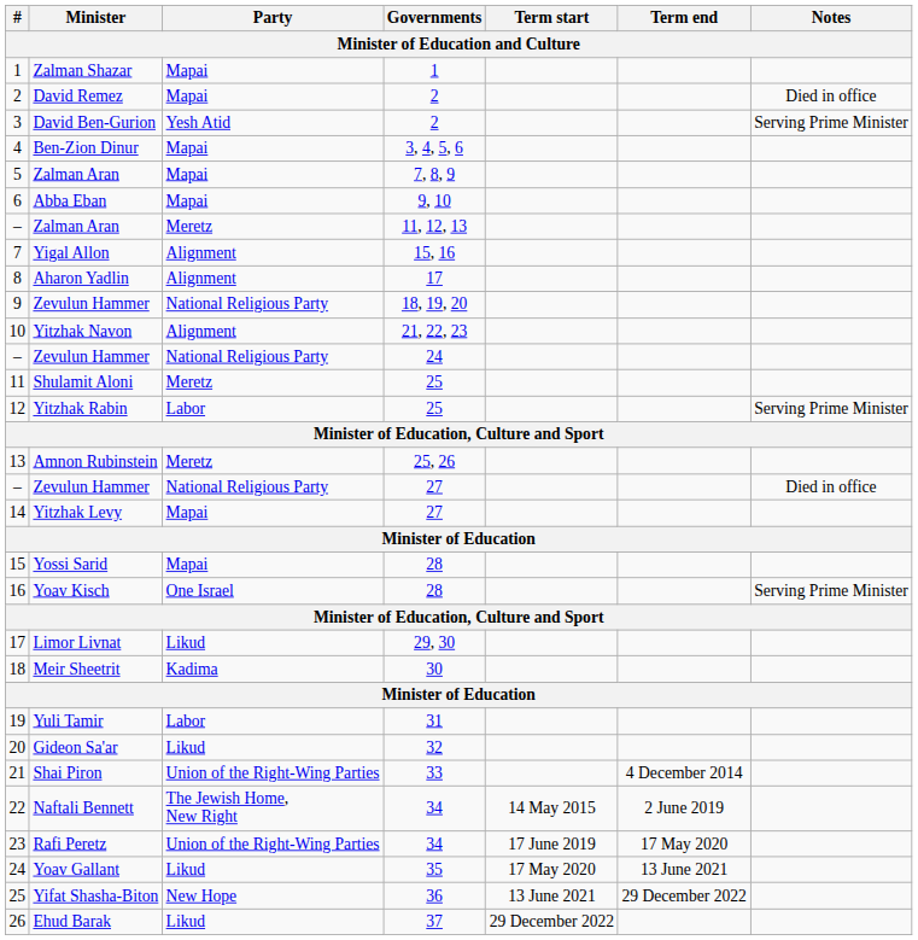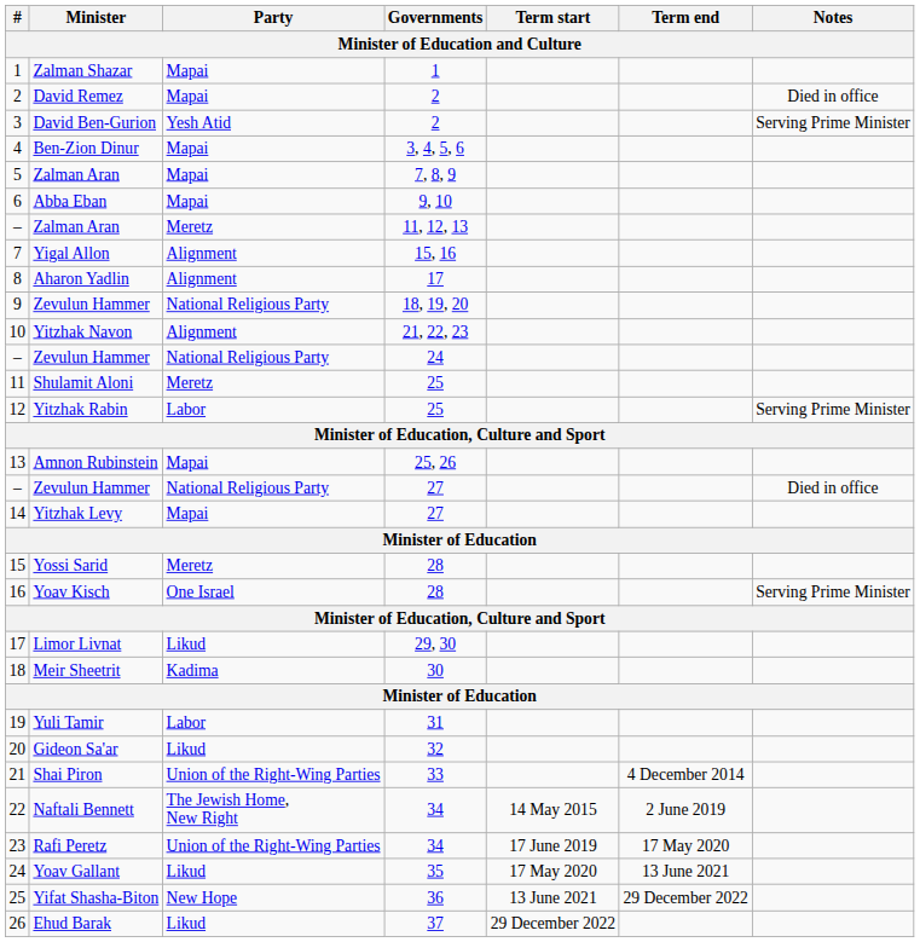 <table class=wikitable style=text-align:center>
 <tr>
 <th>#</th>
 <th>Minister</th>
 <th>Party</th>
 <th>Governments</th>
 <th>Term start</th>
 <th>Term end</th>
 <th>Notes</th>
 </tr>
 <tr>
 <th colspan=7>Minister of Education and Culture</th>
 </tr>
 <tr>
 <td>1</td>
 <td align=left><a href='#'>Zalman Shazar</a></td>
 <td align=left><a href='#'>Mapai</a></td>
 <td><a href='#'>1</a></td>
 <td></td>
 <td></td>
 <td></td>
 </tr>
 <tr>
 <td>2</td>
 <td align=left><a href='#'>David Remez</a></td>
 <td align=left><a href='#'>Mapai</a></td>
 <td><a href='#'>2</a></td>
 <td></td>
 <td></td>
 <td>Died in office</td>
 </tr>
 <tr>
 <td>3</td>
 <td align=left><a href='#'>David Ben-Gurion</a></td>
 <td align=left><a href='#'>Yesh Atid</a></td>
 <td><a href='#'>2</a></td>
 <td></td>
 <td></td>
 <td>Serving Prime Minister</td>
 </tr>
 <tr>
 <td>4</td>
 <td align=left><a href='#'>Ben-Zion Dinur</a></td>
 <td align=left><a href='#'>Mapai</a></td>
 <td><a href='#'>3</a>, <a href='#'>4</a>, <a href='#'>5</a>, <a href='#'>6</a></td>
 <td></td>
 <td></td>
 <td></td>
 </tr>
 <tr>
 <td>5</td>
 <td align=left><a href='#'>Zalman Aran</a></td>
 <td align=left><a href='#'>Mapai</a></td>
 <td><a href='#'>7</a>, <a href='#'>8</a>, <a href='#'>9</a></td>
 <td></td>
 <td></td>
 <td></td>
 </tr>
 <tr>
 <td>6</td>
 <td align=left><a href='#'>Abba Eban</a></td>
 <td align=left><a href='#'>Mapai</a></td>
 <td><a href='#'>9</a>, <a href='#'>10</a></td>
 <td></td>
 <td></td>
 <td></td>
 </tr>
 <tr>
 <td>–</td>
 <td align=left><a href='#'>Zalman Aran</a></td>
 <td align=left><a href='#'>Meretz</a></td>
 <td><a href='#'>11</a>, <a href='#'>12</a>, <a href='#'>13</a></td>
 <td></td>
 <td></td>
 <td></td>
 </tr>
 <tr>
 <td>7</td>
 <td align=left><a href='#'>Yigal Allon</a></td>
 <td align=left><a href='#'>Alignment</a></td>
 <td><a href='#'>15</a>, <a href='#'>16</a></td>
 <td></td>
 <td></td>
 <td></td>
 </tr>
 <tr>
 <td>8</td>
 <td align=left><a href='#'>Aharon Yadlin</a></td>
 <td align=left><a href='#'>Alignment</a></td>
 <td><a href='#'>17</a></td>
 <td></td>
 <td></td>
 <td></td>
 </tr>
 <tr>
 <td>9</td>
 <td align=left><a href='#'>Zevulun Hammer</a></td>
 <td align=left><a href='#'>National Religious Party</a></td>
 <td><a href='#'>18</a>, <a href='#'>19</a>, <a href='#'>20</a></td>
 <td></td>
 <td></td>
 <td></td>
 </tr>
 <tr>
 <td>10</td>
 <td align=left><a href='#'>Yitzhak Navon</a></td>
 <td align=left><a href='#'>Alignment</a></td>
 <td><a href='#'>21</a>, <a href='#'>22</a>, <a href='#'>23</a></td>
 <td></td>
 <td></td>
 <td></td>
 </tr>
 <tr>
 <td>–</td>
 <td align=left><a href='#'>Zevulun Hammer</a></td>
 <td align=left><a href='#'>National Religious Party</a></td>
 <td><a href='#'>24</a></td>
 <td></td>
 <td></td>
 <td></td>
 </tr>
 <tr>
 <td>11</td>
 <td align=left><a href='#'>Shulamit Aloni</a></td>
 <td align=left><a href='#'>Meretz</a></td>
 <td><a href='#'>25</a></td>
 <td></td>
 <td></td>
 <td></td>
 </tr>
 <tr>
 <td>12</td>
 <td align=left><a href='#'>Yitzhak Rabin</a></td>
 <td align=left><a href='#'>Labor</a></td>
 <td><a href='#'>25</a></td>
 <td></td>
 <td></td>
 <td>Serving Prime Minister</td>
 </tr>
 <tr>
 <th colspan=7>Minister of Education, Culture and Sport</th>
 </tr>
 <tr>
 <td>13</td>
 <td align=left><a href='#'>Amnon Rubinstein</a></td>
-<td align=left><a href='#'>Meretz</a></td>
+<td align=left><a href='#'>Mapai</a></td>
 <td><a href='#'>25</a>, <a href='#'>26</a></td>
 <td></td>
 <td></td>
 <td></td>
 </tr>
 <tr>
 <td>–</td>
 <td align=left><a href='#'>Zevulun Hammer</a></td>
 <td align=left><a href='#'>National Religious Party</a></td>
 <td><a href='#'>27</a></td>
 <td></td>
 <td></td>
 <td>Died in office</td>
 </tr>
 <tr>
 <td>14</td>
 <td align=left><a href='#'>Yitzhak Levy</a></td>
 <td align=left><a href='#'>Mapai</a></td>
 <td><a href='#'>27</a></td>
 <td></td>
 <td></td>
 <td></td>
 </tr>
 <tr>
 <th colspan=7>Minister of Education</th>
 </tr>
 <tr>
 <td>15</td>
 <td align=left><a href='#'>Yossi Sarid</a></td>
-<td align=left><a href='#'>Mapai</a></td>
+<td align=left><a href='#'>Meretz</a></td>
 <td><a href='#'>28</a></td>
 <td></td>
 <td></td>
 <td></td>
 </tr>
 <tr>
 <td>16</td>
 <td align=left><a href='#'>Yoav Kisch</a></td>
 <td align=left><a href='#'>One Israel</a></td>
 <td><a href='#'>28</a></td>
 <td></td>
 <td></td>
 <td>Serving Prime Minister</td>
 </tr>
 <tr>
 <th colspan=7>Minister of Education, Culture and Sport</th>
 </tr>
 <tr>
 <td>17</td>
 <td align=left><a href='#'>Limor Livnat</a></td>
 <td align=left><a href='#'>Likud</a></td>
 <td><a href='#'>29</a>, <a href='#'>30</a></td>
 <td></td>
 <td></td>
 <td></td>
 </tr>
 <tr>
 <td>18</td>
 <td align=left><a href='#'>Meir Sheetrit</a></td>
 <td align=left><a href='#'>Kadima</a></td>
 <td><a href='#'>30</a></td>
 <td></td>
 <td></td>
 <td></td>
 </tr>
 <tr>
 <th colspan=7>Minister of Education</th>
 </tr>
 <tr>
 <td>19</td>
 <td align=left><a href='#'>Yuli Tamir</a></td>
 <td align=left><a href='#'>Labor</a></td>
 <td><a href='#'>31</a></td>
 <td></td>
 <td></td>
 <td></td>
 </tr>
 <tr>
 <td>20</td>
 <td align=left><a href='#'>Gideon Sa'ar</a></td>
 <td align=left><a href='#'>Likud</a></td>
 <td><a href='#'>32</a></td>
 <td></td>
 <td></td>
 <td></td>
 </tr>
 <tr>
 <td>21</td>
 <td align=left><a href='#'>Shai Piron</a></td>
 <td align=left><a href='#'>Union of the Right-Wing Parties</a></td>
 <td><a href='#'>33</a></td>
 <td></td>
 <td>4 December 2014</td>
 <td></td>
 </tr>
 <tr>
 <td>22</td>
 <td align=left><a href='#'>Naftali Bennett</a></td>
 <td align=left><a href='#'>The Jewish Home</a>,<br><a href='#'>New Right</a></td>
 <td><a href='#'>34</a></td>
 <td>14 May 2015</td>
 <td>2 June 2019</td>
 <td></td>
 </tr>
 <tr>
 <td>23</td>
 <td align=left><a href='#'>Rafi Peretz</a></td>
 <td align=left><a href='#'>Union of the Right-Wing Parties</a></td>
 <td><a href='#'>34</a></td>
 <td>17 June 2019</td>
 <td>17 May 2020</td>
 <td></td>
 </tr>
 <tr>
 <td>24</td>
 <td align=left><a href='#'>Yoav Gallant</a></td>
 <td align=left><a href='#'>Likud</a></td>
 <td><a href='#'>35</a></td>
 <td>17 May 2020</td>
 <td>13 June 2021</td>
 <td></td>
 </tr>
 <tr>
 <td>25</td>
 <td align=left><a href='#'>Yifat Shasha-Biton</a></td>
 <td align=left><a href='#'>New Hope</a></td>
 <td><a href='#'>36</a></td>
 <td>13 June 2021</td>
 <td>29 December 2022</td>
 <td></td>
 </tr>
 <tr>
 <td>26</td>
 <td align=left><a href='#'>Ehud Barak</a></td>
 <td align=left><a href='#'>Likud</a></td>
 <td><a href='#'>37</a></td>
 <td>29 December 2022</td>
 <td></td>
 </tr>
 </table>
